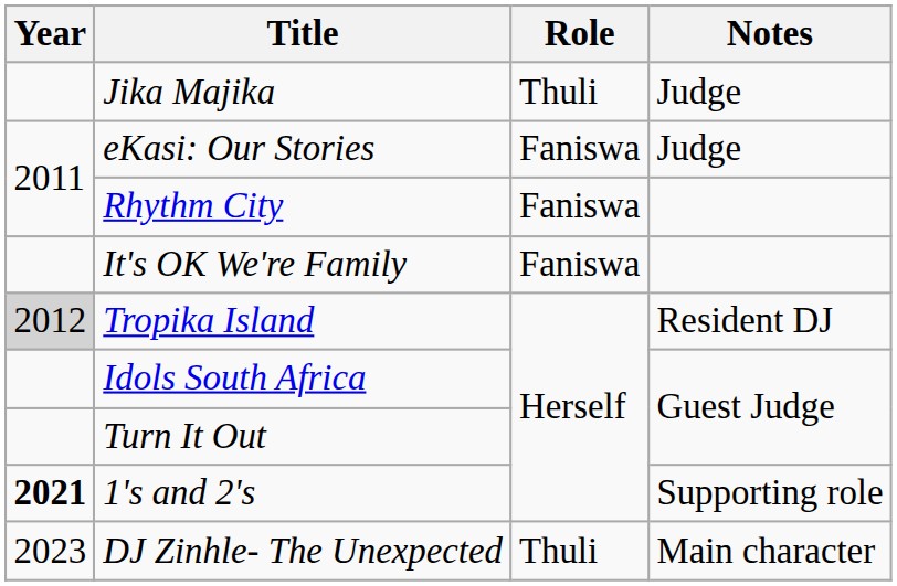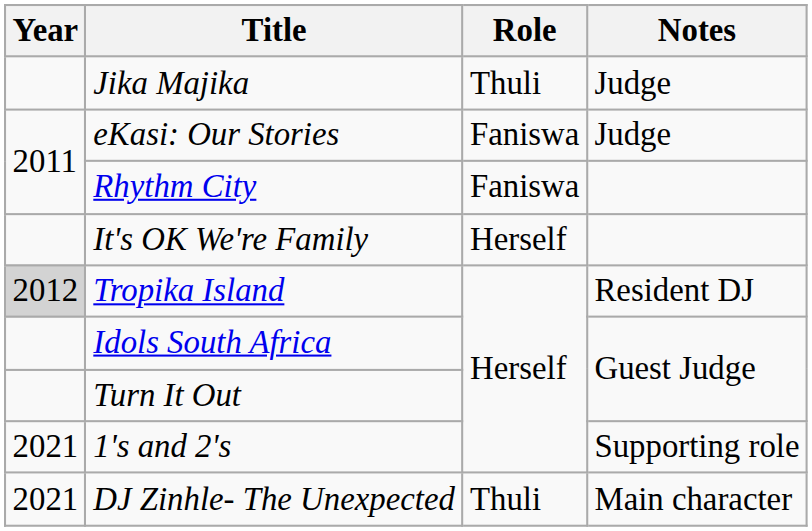 <table class="wikitable">
 <tr>
 <th>Year</th>
 <th>Title</th>
 <th>Role</th>
 <th>Notes</th>
 </tr>
 <tr>
 <td></td>
 <td><em>Jika Majika</em></td>
 <td>Thuli</td>
 <td>Judge</td>
 </tr>
 <tr>
 <td rowspan="2">2011</td>
 <td><em>eKasi: Our Stories</em></td>
 <td>Faniswa</td>
 <td>Judge</td>
 </tr>
 <tr>
 <td><em><a href='#'>Rhythm City</a></em></td>
 <td>Faniswa</td>
 <td></td>
 </tr>
 <tr>
 <td></td>
 <td><em>It's OK We're Family</em></td>
-<td>Faniswa</td>
+<td>Herself</td>
 <td></td>
 </tr>
 <tr>
 <td style="background: lightgrey;">2012</td>
 <td><em><a href='#'>Tropika Island</a></em></td>
 <td rowspan="4">Herself</td>
 <td>Resident DJ</td>
 </tr>
 <tr>
 <td></td>
 <td><em><a href='#'>Idols South Africa</a></em></td>
 <td rowspan="2">Guest Judge</td>
 </tr>
 <tr>
 <td></td>
 <td><em>Turn It Out</em></td>
 </tr>
 <tr>
-<td><strong>2021</strong></td>
+<td>2021</td>
 <td><em>1's and 2's</em></td>
 <td>Supporting role</td>
 </tr>
 <tr>
-<td>2023</td>
+<td>2021</td>
 <td><em>DJ Zinhle- The Unexpected</em></td>
 <td>Thuli</td>
 <td>Main character</td>
 </tr>
 </table>
